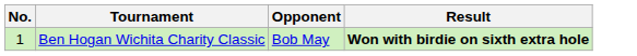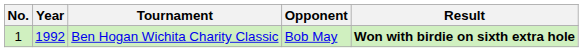 <table class="wikitable" style="font-size:95%;">
 <tr>
 <th>No.</th>
+<th>Year</th>
 <th>Tournament</th>
 <th>Opponent</th>
 <th>Result</th>
 </tr>
 <tr style="background:#D0F0C0;">
 <td align=center>1</td>
+<td><a href='#'>1992</a></td>
 <td><a href='#'>Ben Hogan Wichita Charity Classic</a></td>
 <td> <a href='#'>Bob May</a></td>
 <td><strong>Won with birdie on sixth extra hole</strong></td>
 </tr>
 </table>
